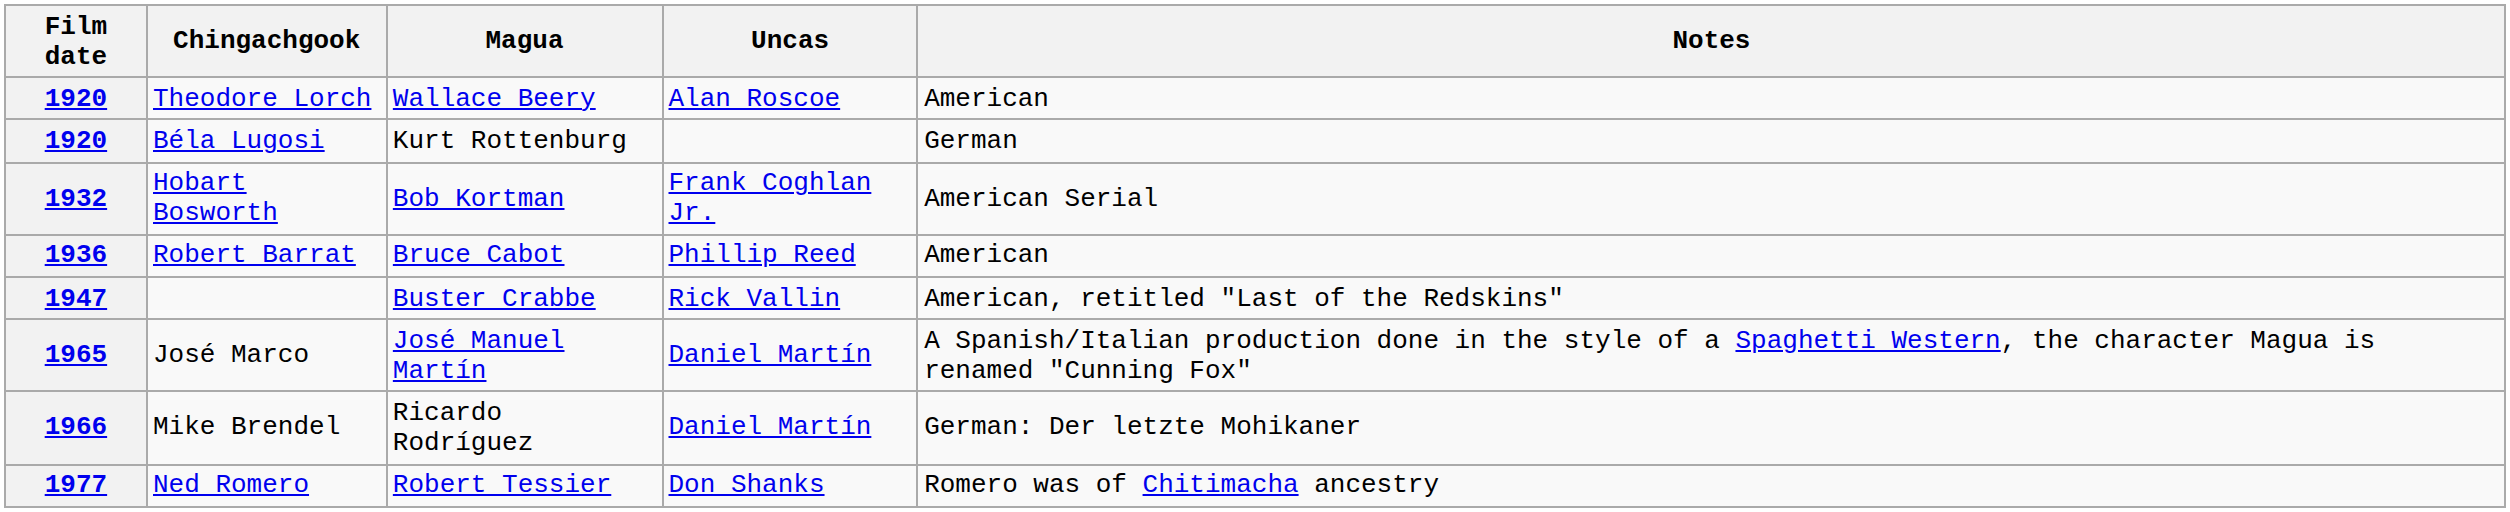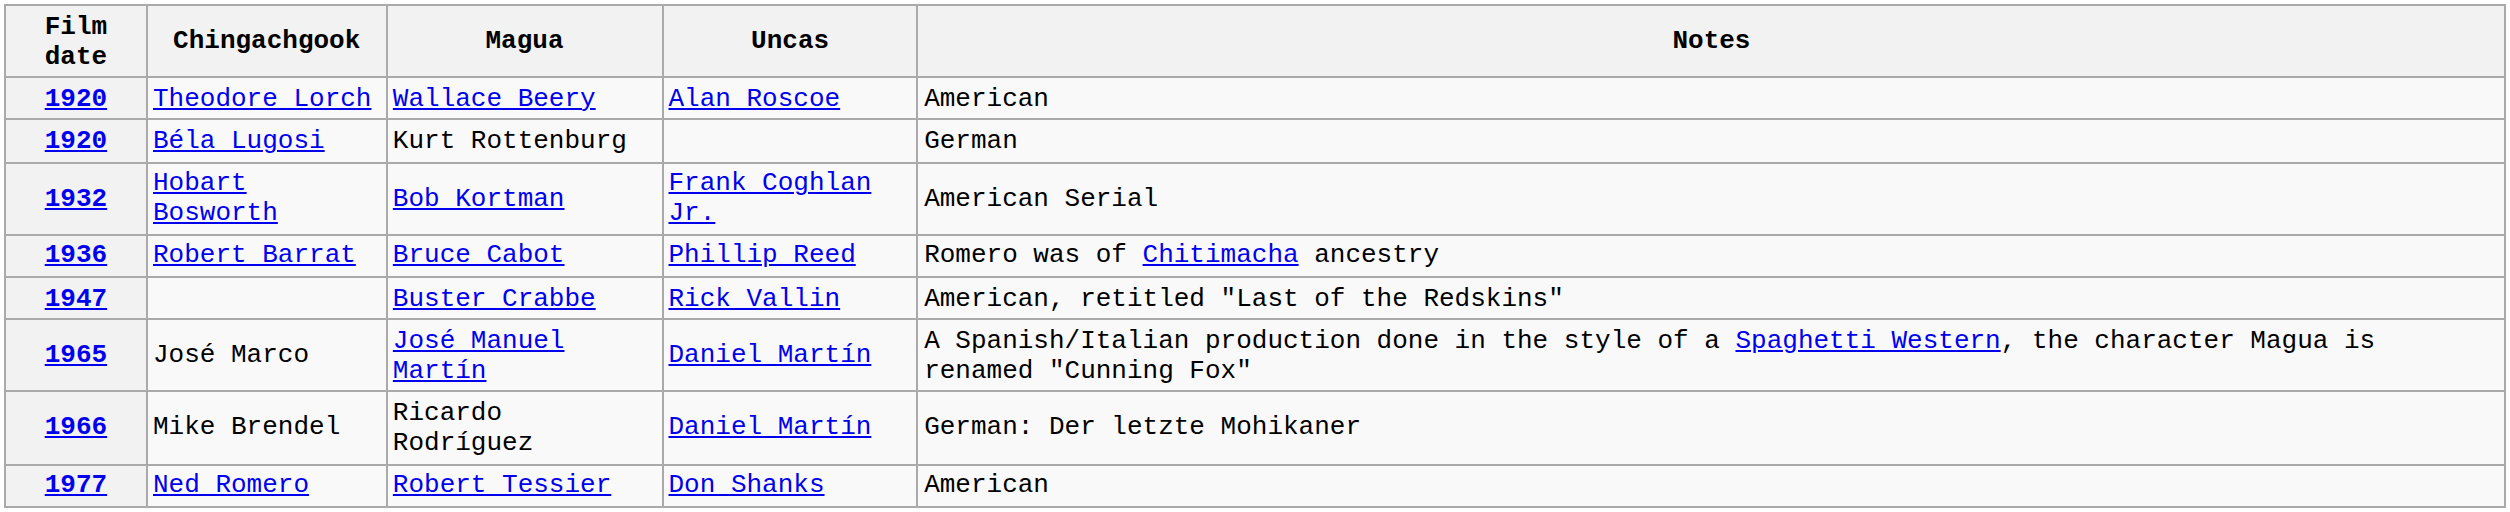 <table class="wikitable">
 <tr>
 <th>Film date</th>
 <th>Chingachgook</th>
 <th>Magua</th>
 <th>Uncas</th>
 <th>Notes</th>
 </tr>
 <tr>
 <th><a href='#'>1920</a></th>
 <td><a href='#'>Theodore Lorch</a></td>
 <td><a href='#'>Wallace Beery</a></td>
 <td><a href='#'>Alan Roscoe</a></td>
 <td>American</td>
 </tr>
 <tr>
 <th><a href='#'>1920</a></th>
 <td><a href='#'>Béla Lugosi</a></td>
 <td>Kurt Rottenburg</td>
 <td></td>
 <td>German</td>
 </tr>
 <tr>
 <th><a href='#'>1932</a></th>
 <td><a href='#'>Hobart Bosworth</a></td>
 <td><a href='#'>Bob Kortman</a></td>
 <td><a href='#'>Frank Coghlan Jr.</a></td>
 <td>American Serial</td>
 </tr>
 <tr>
 <th><a href='#'>1936</a></th>
 <td><a href='#'>Robert Barrat</a></td>
 <td><a href='#'>Bruce Cabot</a></td>
 <td><a href='#'>Phillip Reed</a></td>
-<td>American</td>
+<td>Romero was of <a href='#'>Chitimacha</a> ancestry</td>
 </tr>
 <tr>
 <th><a href='#'>1947</a></th>
 <td></td>
 <td><a href='#'>Buster Crabbe</a></td>
 <td><a href='#'>Rick Vallin</a></td>
 <td>American, retitled "Last of the Redskins"</td>
 </tr>
 <tr>
 <th><a href='#'>1965</a></th>
 <td>José Marco</td>
 <td><a href='#'>José Manuel Martín</a></td>
 <td><a href='#'>Daniel Martín</a></td>
 <td>A Spanish/Italian production done in the style of a <a href='#'>Spaghetti Western</a>, the character Magua is renamed "Cunning Fox"</td>
 </tr>
 <tr>
 <th><a href='#'>1966</a></th>
 <td>Mike Brendel</td>
 <td>Ricardo Rodríguez</td>
 <td><a href='#'>Daniel Martín</a></td>
 <td>German: Der letzte Mohikaner</td>
 </tr>
 <tr>
 <th><a href='#'>1977</a></th>
 <td><a href='#'>Ned Romero</a></td>
 <td><a href='#'>Robert Tessier</a></td>
 <td><a href='#'>Don Shanks</a></td>
-<td>Romero was of <a href='#'>Chitimacha</a> ancestry</td>
+<td>American</td>
 </tr>
 </table>
